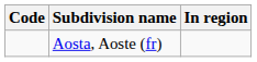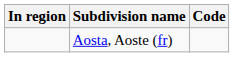 <table class="wikitable sortable">
 <tr>
+<th>In region</th>
+<th>Subdivision name</th>
 <th>Code</th>
-<th>Subdivision name</th>
-<th>In region</th>
 </tr>
 <tr>
+<td><a href='#'></a></td>
+<td><a href='#'>Aosta</a>, Aoste (<a href='#'>fr</a>)</td>
 <td></td>
-<td><a href='#'>Aosta</a>, Aoste (<a href='#'>fr</a>)</td>
-<td><a href='#'></a></td>
 </tr>
 </table>
